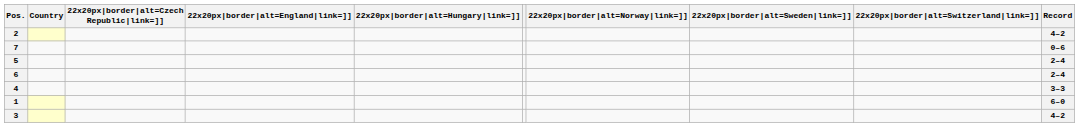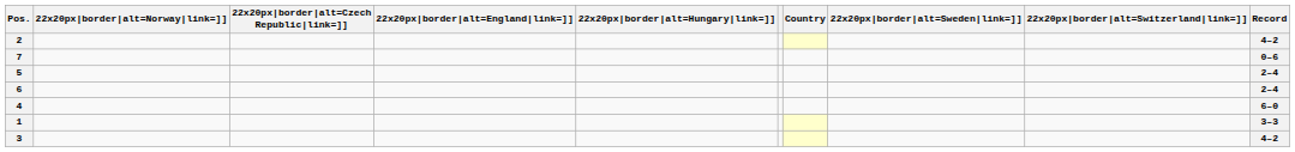 <table class="wikitable sortable nowrap" style="text-align:center; font-size:0.9em;">
 <tr>
 <th>Pos.</th>
-<th>Country</th>
+<th [[Image:>22x20px|border|alt=Norway|link=]]</th>
 <th [[Image:>22x20px|border|alt=Czech Republic|link=]]</th>
 <th [[Image:>22x20px|border|alt=England|link=]]</th>
 <th [[Image:>22x20px|border|alt=Hungary|link=]]</th>
 <th></th>
-<th [[Image:>22x20px|border|alt=Norway|link=]]</th>
+<th>Country</th>
 <th [[Image:>22x20px|border|alt=Sweden|link=]]</th>
 <th [[Image:>22x20px|border|alt=Switzerland|link=]]</th>
 <th>Record</th>
 </tr>
 <tr>
 <th>2</th>
-<td style="text-align:left; background:#ffffcc;"></td>
 <td></td>
 <td></td>
 <td></td>
 <td></td>
 <td></td>
+<td style="text-align:left; background:#ffffcc;"></td>
 <td></td>
 <td></td>
 <th>4–2</th>
 </tr>
 <tr>
 <th>7</th>
-<td style="text-align:left;"></td>
 <td></td>
 <td></td>
 <td></td>
 <td></td>
 <td></td>
+<td style="text-align:left;"></td>
 <td></td>
 <td></td>
 <th>0–6</th>
 </tr>
 <tr>
 <th>5</th>
-<td style="text-align:left;"></td>
 <td></td>
 <td></td>
 <td></td>
 <td></td>
 <td></td>
+<td style="text-align:left;"></td>
 <td></td>
 <td></td>
 <th>2–4</th>
 </tr>
 <tr>
 <th>6</th>
-<td style="text-align:left;"></td>
 <td></td>
 <td></td>
 <td></td>
 <td></td>
 <td></td>
+<td style="text-align:left;"></td>
 <td></td>
 <td></td>
 <th>2–4</th>
 </tr>
 <tr>
 <th>4</th>
-<td style="text-align:left;"></td>
 <td></td>
 <td></td>
 <td></td>
 <td></td>
 <td></td>
+<td style="text-align:left;"></td>
+<td></td>
+<td></td>
+<th>6–0</th>
+</tr>
+<tr>
+<th>1</th>
+<td></td>
+<td></td>
+<td></td>
+<td></td>
+<td></td>
+<td style="text-align:left; background:#ffffcc;"></td>
 <td></td>
 <td></td>
 <th>3–3</th>
 </tr>
 <tr>
-<th>1</th>
-<td style="text-align:left; background:#ffffcc;"></td>
+<th>3</th>
 <td></td>
 <td></td>
 <td></td>
 <td></td>
 <td></td>
-<td></td>
-<td></td>
-<th>6–0</th>
-</tr>
-<tr>
-<th>3</th>
 <td style="text-align:left; background:#ffffcc;"></td>
-<td></td>
-<td></td>
-<td></td>
-<td></td>
-<td></td>
 <td></td>
 <td></td>
 <th>4–2</th>
 </tr>
 </table>
